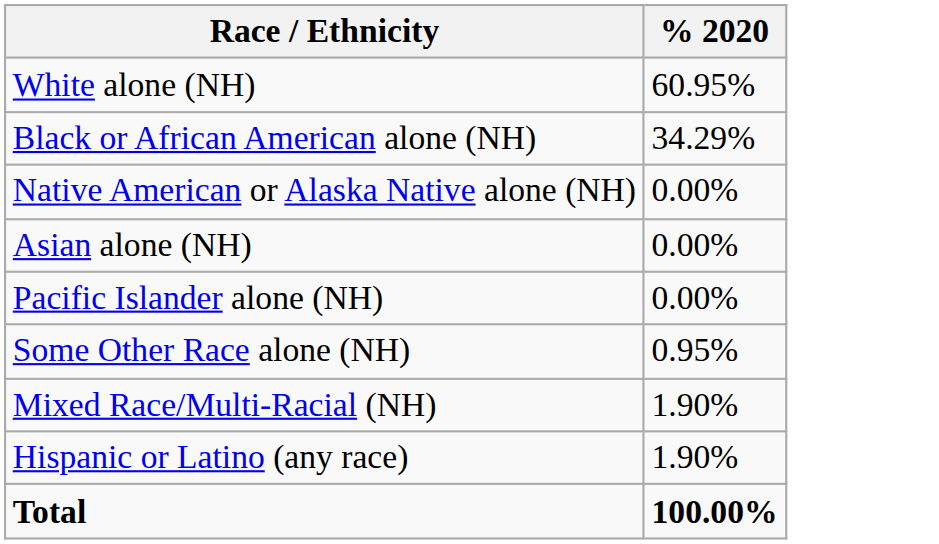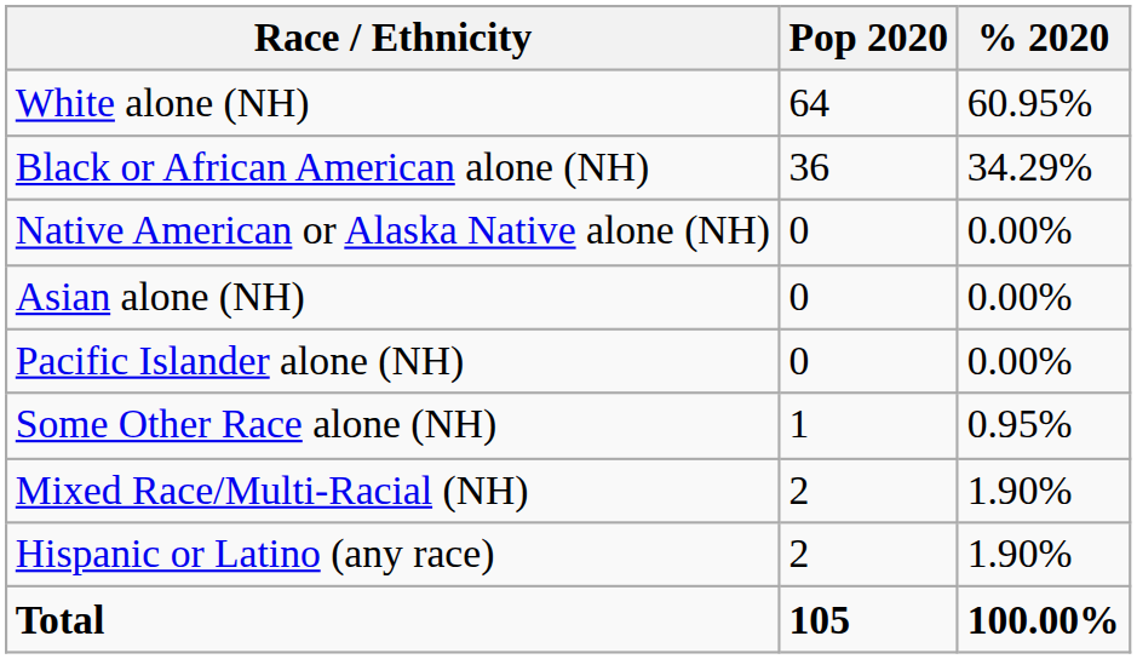 <table class="wikitable">
 <tr>
 <th>Race / Ethnicity</th>
+<th>Pop 2020</th>
 <th>% 2020</th>
 </tr>
 <tr>
 <td><a href='#'>White</a> alone (NH)</td>
+<td>64</td>
 <td>60.95%</td>
 </tr>
 <tr>
 <td><a href='#'>Black or African American</a> alone (NH)</td>
+<td>36</td>
 <td>34.29%</td>
 </tr>
 <tr>
 <td><a href='#'>Native American</a> or <a href='#'>Alaska Native</a> alone (NH)</td>
+<td>0</td>
 <td>0.00%</td>
 </tr>
 <tr>
 <td><a href='#'>Asian</a> alone (NH)</td>
+<td>0</td>
 <td>0.00%</td>
 </tr>
 <tr>
 <td><a href='#'>Pacific Islander</a> alone (NH)</td>
+<td>0</td>
 <td>0.00%</td>
 </tr>
 <tr>
 <td><a href='#'>Some Other Race</a> alone (NH)</td>
+<td>1</td>
 <td>0.95%</td>
 </tr>
 <tr>
 <td><a href='#'>Mixed Race/Multi-Racial</a> (NH)</td>
+<td>2</td>
 <td>1.90%</td>
 </tr>
 <tr>
 <td><a href='#'>Hispanic or Latino</a> (any race)</td>
+<td>2</td>
 <td>1.90%</td>
 </tr>
 <tr>
 <td><strong>Total</strong></td>
+<td><strong>105</strong></td>
 <td><strong>100.00%</strong></td>
 </tr>
 </table>
